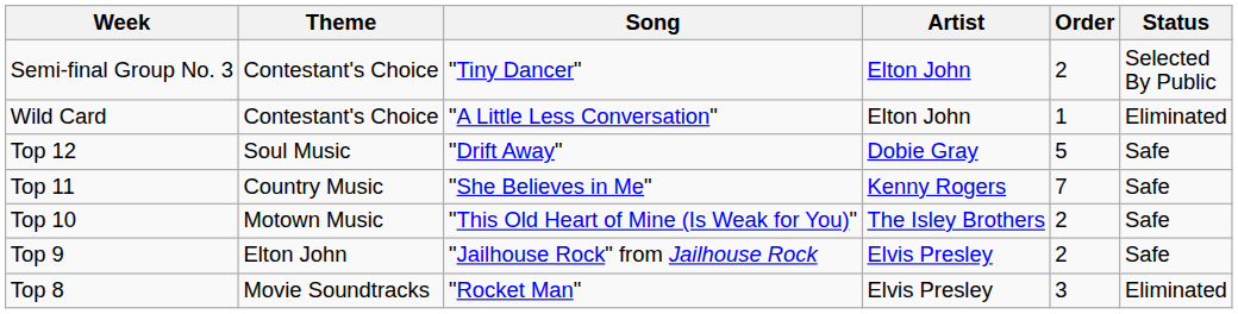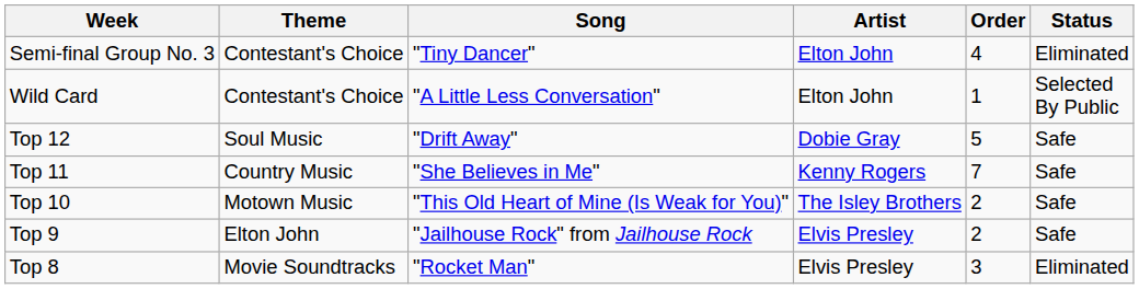 <table class="wikitable">
 <tr>
 <th>Week</th>
 <th>Theme</th>
 <th>Song</th>
 <th>Artist</th>
 <th>Order</th>
 <th>Status</th>
 </tr>
 <tr>
 <td>Semi-final Group No. 3</td>
 <td>Contestant's Choice</td>
 <td>"<a href='#'>Tiny Dancer</a>"</td>
 <td><a href='#'>Elton John</a></td>
-<td>2</td>
-<td>Selected<br>By Public</td>
+<td>4</td>
+<td>Eliminated</td>
 </tr>
 <tr>
 <td>Wild Card</td>
 <td>Contestant's Choice</td>
 <td>"<a href='#'>A Little Less Conversation</a>"</td>
 <td>Elton John</td>
 <td>1</td>
-<td>Eliminated</td>
+<td>Selected<br>By Public</td>
 </tr>
 <tr>
 <td>Top 12</td>
 <td>Soul Music</td>
 <td>"<a href='#'>Drift Away</a>"</td>
 <td><a href='#'>Dobie Gray</a></td>
 <td>5</td>
 <td>Safe</td>
 </tr>
 <tr>
 <td>Top 11</td>
 <td>Country Music</td>
 <td>"<a href='#'>She Believes in Me</a>"</td>
 <td><a href='#'>Kenny Rogers</a></td>
 <td>7</td>
 <td>Safe</td>
 </tr>
 <tr>
 <td>Top 10</td>
 <td>Motown Music</td>
 <td>"<a href='#'>This Old Heart of Mine (Is Weak for You)</a>"</td>
 <td><a href='#'>The Isley Brothers</a></td>
 <td>2</td>
 <td>Safe</td>
 </tr>
 <tr>
 <td>Top 9</td>
 <td>Elton John</td>
 <td>"<a href='#'>Jailhouse Rock</a>" from <em><a href='#'>Jailhouse Rock</a></em></td>
 <td><a href='#'>Elvis Presley</a></td>
 <td>2</td>
 <td>Safe</td>
 </tr>
 <tr>
 <td>Top 8</td>
 <td>Movie Soundtracks</td>
 <td>"<a href='#'>Rocket Man</a>"</td>
 <td>Elvis Presley</td>
 <td>3</td>
 <td>Eliminated</td>
 </tr>
 </table>
